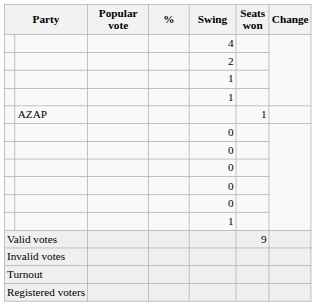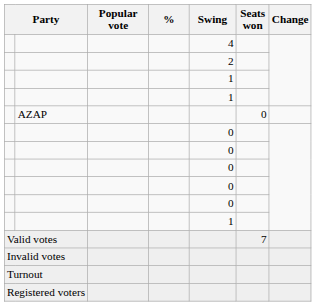 <table class=wikitable style="text-align:right">
 <tr>
 <th colspan=2>Party</th>
 <th width=80px>Popular vote</th>
 <th width=50px>%</th>
 <th width=60px>Swing</th>
 <th width=40px>Seats<br>won</th>
 <th width=45px>Change</th>
 </tr>
 <tr>
 <td></td>
 <td></td>
 <td></td>
 <td></td>
 <td>4</td>
 <td></td>
 </tr>
 <tr>
 <td></td>
 <td></td>
 <td></td>
 <td></td>
 <td>2</td>
 <td></td>
 </tr>
 <tr>
 <td></td>
 <td></td>
 <td></td>
 <td></td>
 <td>1</td>
 <td></td>
 </tr>
 <tr>
 <td></td>
 <td></td>
 <td></td>
 <td></td>
 <td>1</td>
 <td></td>
 </tr>
 <tr>
 <td></td>
 <td align=left>AZAP</td>
 <td></td>
 <td></td>
 <td></td>
-<td>1</td>
+<td>0</td>
 <td></td>
 </tr>
 <tr>
 <td></td>
 <td></td>
 <td></td>
 <td></td>
 <td>0</td>
 <td></td>
 </tr>
 <tr>
 <td></td>
 <td></td>
 <td></td>
 <td></td>
 <td>0</td>
 <td></td>
 </tr>
 <tr>
 <td></td>
 <td></td>
 <td></td>
 <td></td>
 <td>0</td>
 <td></td>
 </tr>
 <tr>
 <td></td>
 <td></td>
 <td></td>
 <td></td>
 <td>0</td>
 <td></td>
 </tr>
 <tr>
 <td></td>
 <td></td>
 <td></td>
 <td></td>
 <td>0</td>
 <td></td>
 </tr>
 <tr>
 <td></td>
 <td></td>
 <td></td>
 <td></td>
 <td>1</td>
 <td></td>
 </tr>
 <tr bgcolor=#efefef>
 <td align=left colspan=2>Valid votes</td>
 <td></td>
 <td></td>
 <td></td>
-<td>9</td>
+<td>7</td>
 <td></td>
 </tr>
 <tr bgcolor=#efefef>
 <td align=left colspan=2>Invalid votes</td>
 <td></td>
 <td></td>
 <td></td>
 <td></td>
 <td></td>
 </tr>
 <tr bgcolor=#efefef>
 <td align=left colspan=2>Turnout</td>
 <td></td>
 <td></td>
 <td></td>
 <td></td>
 <td></td>
 </tr>
 <tr bgcolor=#efefef>
 <td align=left colspan=2>Registered voters</td>
 <td></td>
 <td></td>
 <td></td>
 <td></td>
 <td></td>
 </tr>
 </table>
